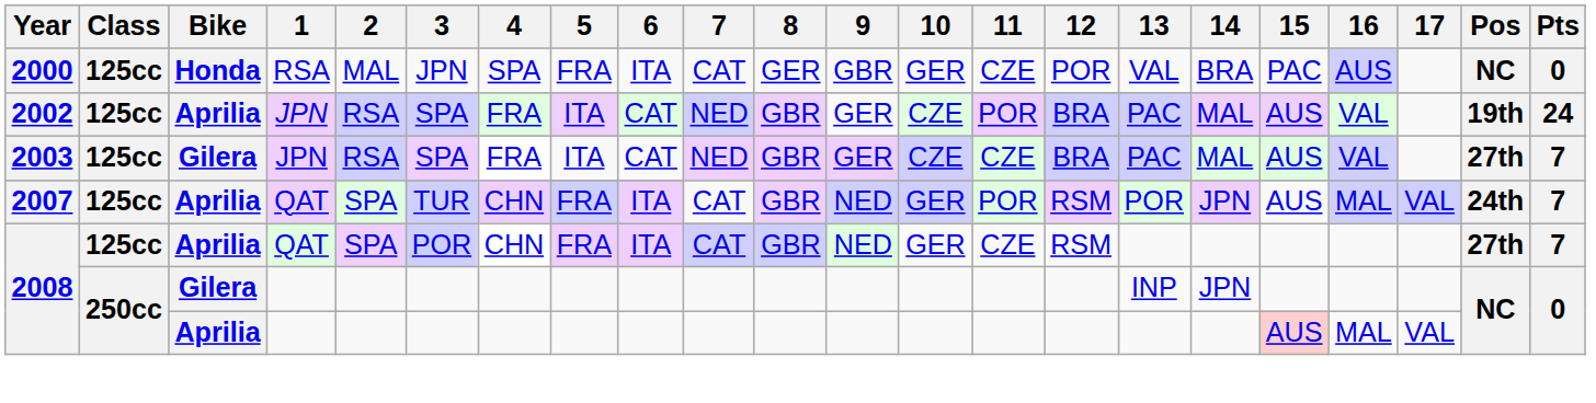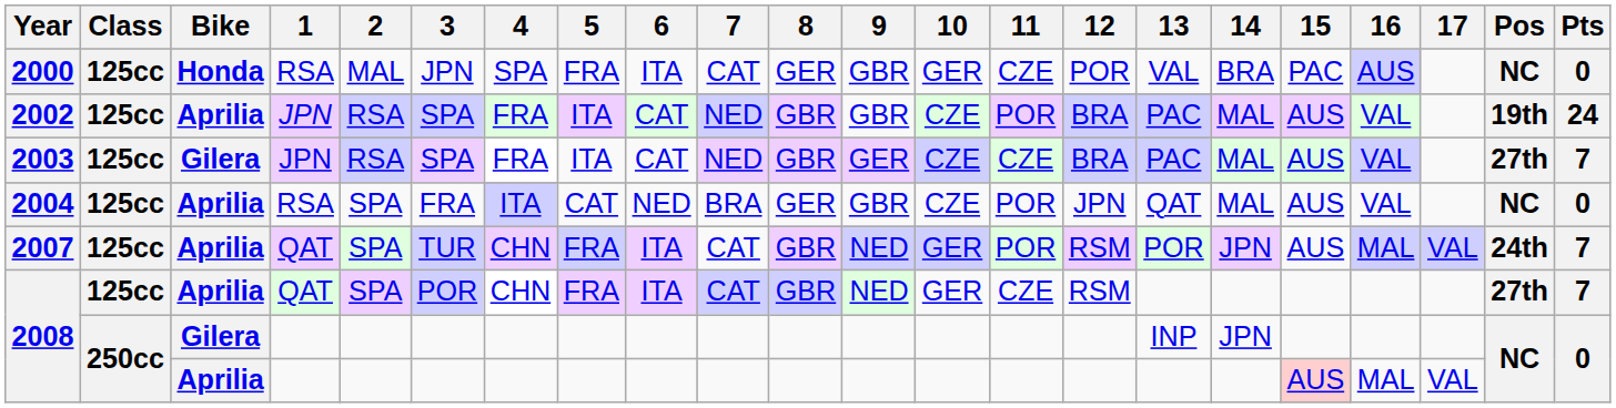 <table class="wikitable" style="text-align:center">
 <tr>
 <th>Year</th>
 <th>Class</th>
 <th>Bike</th>
 <th>1</th>
 <th>2</th>
 <th>3</th>
 <th>4</th>
 <th>5</th>
 <th>6</th>
 <th>7</th>
 <th>8</th>
 <th>9</th>
 <th>10</th>
 <th>11</th>
 <th>12</th>
 <th>13</th>
 <th>14</th>
 <th>15</th>
 <th>16</th>
 <th>17</th>
 <th>Pos</th>
 <th>Pts</th>
 </tr>
 <tr>
 <th><a href='#'>2000</a></th>
 <th>125cc</th>
 <th><a href='#'>Honda</a></th>
 <td><a href='#'>RSA</a></td>
 <td><a href='#'>MAL</a></td>
 <td><a href='#'>JPN</a></td>
 <td><a href='#'>SPA</a></td>
 <td><a href='#'>FRA</a></td>
 <td><a href='#'>ITA</a></td>
 <td><a href='#'>CAT</a></td>
 <td><a href='#'>GER</a></td>
 <td><a href='#'>GBR</a></td>
 <td><a href='#'>GER</a></td>
 <td><a href='#'>CZE</a></td>
 <td><a href='#'>POR</a></td>
 <td><a href='#'>VAL</a></td>
 <td><a href='#'>BRA</a></td>
 <td><a href='#'>PAC</a></td>
 <td style="background:#CFCFFF;"><a href='#'>AUS</a><br></td>
 <td></td>
 <th>NC</th>
 <th>0</th>
 </tr>
 <tr>
 <th><a href='#'>2002</a></th>
 <th>125cc</th>
 <th><a href='#'>Aprilia</a></th>
 <td style="background:#efcfff;"><em><a href='#'>JPN</a></em><br></td>
 <td style="background:#CFCFFF;"><a href='#'>RSA</a><br></td>
 <td style="background:#cfcfff;"><a href='#'>SPA</a><br></td>
 <td style="background:#dfffdf;"><a href='#'>FRA</a><br></td>
 <td style="background:#efcfff;"><a href='#'>ITA</a><br></td>
 <td style="background:#dfffdf;"><a href='#'>CAT</a><br></td>
 <td style="background:#CFCFFF;"><a href='#'>NED</a><br></td>
 <td style="background:#efcfff;"><a href='#'>GBR</a><br></td>
-<td><a href='#'>GER</a></td>
+<td><a href='#'>GBR</a></td>
 <td style="background:#dfffdf;"><a href='#'>CZE</a><br></td>
 <td style="background:#efcfff;"><a href='#'>POR</a><br></td>
 <td style="background:#CFCFFF;"><a href='#'>BRA</a><br></td>
 <td style="background:#CFCFFF;"><a href='#'>PAC</a><br></td>
 <td style="background:#efcfff;"><a href='#'>MAL</a><br></td>
 <td style="background:#efcfff;"><a href='#'>AUS</a><br></td>
 <td style="background:#dfffdf;"><a href='#'>VAL</a><br></td>
 <td></td>
 <th>19th</th>
 <th>24</th>
 </tr>
 <tr>
 <th><a href='#'>2003</a></th>
 <th>125cc</th>
 <th><a href='#'>Gilera</a></th>
 <td style="background:#efcfff;"><a href='#'>JPN</a><br></td>
 <td style="background:#CFCFFF;"><a href='#'>RSA</a><br></td>
 <td style="background:#efcfff;"><a href='#'>SPA</a><br></td>
 <td style="background:#ffffff;"><a href='#'>FRA</a><br></td>
 <td><a href='#'>ITA</a></td>
 <td><a href='#'>CAT</a></td>
 <td style="background:#efcfff;"><a href='#'>NED</a><br></td>
 <td style="background:#efcfff;"><a href='#'>GBR</a><br></td>
 <td style="background:#efcfff;"><a href='#'>GER</a><br></td>
 <td style="background:#CFCFFF;"><a href='#'>CZE</a><br></td>
 <td style="background:#dfffdf;"><a href='#'>CZE</a><br></td>
 <td style="background:#CFCFFF;"><a href='#'>BRA</a><br></td>
 <td style="background:#CFCFFF;"><a href='#'>PAC</a><br></td>
 <td style="background:#dfffdf;"><a href='#'>MAL</a><br></td>
 <td style="background:#dfffdf;"><a href='#'>AUS</a><br></td>
 <td style="background:#CFCFFF;"><a href='#'>VAL</a><br></td>
 <td></td>
 <th>27th</th>
 <th>7</th>
+</tr>
+<tr>
+<th><a href='#'>2004</a></th>
+<th>125cc</th>
+<th><a href='#'>Aprilia</a></th>
+<td><a href='#'>RSA</a></td>
+<td><a href='#'>SPA</a></td>
+<td><a href='#'>FRA</a></td>
+<td style="background:#CFCFFF;"><a href='#'>ITA</a><br></td>
+<td><a href='#'>CAT</a></td>
+<td><a href='#'>NED</a></td>
+<td><a href='#'>BRA</a></td>
+<td><a href='#'>GER</a></td>
+<td><a href='#'>GBR</a></td>
+<td><a href='#'>CZE</a></td>
+<td><a href='#'>POR</a></td>
+<td><a href='#'>JPN</a></td>
+<td><a href='#'>QAT</a></td>
+<td><a href='#'>MAL</a></td>
+<td><a href='#'>AUS</a></td>
+<td><a href='#'>VAL</a></td>
+<td></td>
+<th>NC</th>
+<th>0</th>
 </tr>
 <tr>
 <th><a href='#'>2007</a></th>
 <th>125cc</th>
 <th><a href='#'>Aprilia</a></th>
 <td style="background:#efcfff;"><a href='#'>QAT</a><br></td>
 <td style="background:#dfffdf;"><a href='#'>SPA</a><br></td>
 <td style="background:#CFCFFF;"><a href='#'>TUR</a><br></td>
 <td style="background:#efcfff;"><a href='#'>CHN</a><br></td>
 <td style="background:#CFCFFF;"><a href='#'>FRA</a><br></td>
 <td style="background:#efcfff;"><a href='#'>ITA</a><br></td>
 <td><a href='#'>CAT</a></td>
 <td style="background:#efcfff;"><a href='#'>GBR</a><br></td>
 <td style="background:#CFCFFF;"><a href='#'>NED</a><br></td>
 <td style="background:#CFCFFF;"><a href='#'>GER</a><br></td>
 <td style="background:#dfffdf;"><a href='#'>POR</a><br></td>
 <td style="background:#efcfff;"><a href='#'>RSM</a><br></td>
 <td style="background:#dfffdf;"><a href='#'>POR</a><br></td>
 <td style="background:#efcfff;"><a href='#'>JPN</a><br></td>
 <td><a href='#'>AUS</a></td>
 <td style="background:#CFCFFF;"><a href='#'>MAL</a><br></td>
 <td style="background:#CFCFFF;"><a href='#'>VAL</a><br></td>
 <th>24th</th>
 <th>7</th>
 </tr>
 <tr>
 <th rowspan=3><a href='#'>2008</a></th>
 <th>125cc</th>
 <th><a href='#'>Aprilia</a></th>
 <td style="background:#dfffdf;"><a href='#'>QAT</a><br></td>
 <td style="background:#efcfff;"><a href='#'>SPA</a><br></td>
 <td style="background:#CFCFFF;"><a href='#'>POR</a><br></td>
 <td style="background:#ffffff;"><a href='#'>CHN</a><br></td>
 <td style="background:#efcfff;"><a href='#'>FRA</a><br></td>
 <td style="background:#efcfff;"><a href='#'>ITA</a><br></td>
 <td style="background:#CFCFFF;"><a href='#'>CAT</a><br></td>
 <td style="background:#CFCFFF;"><a href='#'>GBR</a><br></td>
 <td style="background:#dfffdf;"><a href='#'>NED</a><br></td>
 <td><a href='#'>GER</a></td>
 <td><a href='#'>CZE</a></td>
 <td><a href='#'>RSM</a></td>
 <td></td>
 <td></td>
 <td></td>
 <td></td>
 <td></td>
 <th>27th</th>
 <th>7</th>
 </tr>
 <tr>
 <th rowspan=2>250cc</th>
 <th><a href='#'>Gilera</a></th>
 <td></td>
 <td></td>
 <td></td>
 <td></td>
 <td></td>
 <td></td>
 <td></td>
 <td></td>
 <td></td>
 <td></td>
 <td></td>
 <td></td>
 <td><a href='#'>INP</a><br></td>
 <td><a href='#'>JPN</a></td>
 <td></td>
 <td></td>
 <td></td>
 <th rowspan=2>NC</th>
 <th rowspan=2>0</th>
 </tr>
 <tr>
 <th><a href='#'>Aprilia</a></th>
 <td></td>
 <td></td>
 <td></td>
 <td></td>
 <td></td>
 <td></td>
 <td></td>
 <td></td>
 <td></td>
 <td></td>
 <td></td>
 <td></td>
 <td></td>
 <td></td>
 <td style="background:#FFCFCF;"><a href='#'>AUS</a><br></td>
 <td><a href='#'>MAL</a></td>
 <td><a href='#'>VAL</a></td>
 </tr>
 </table>
